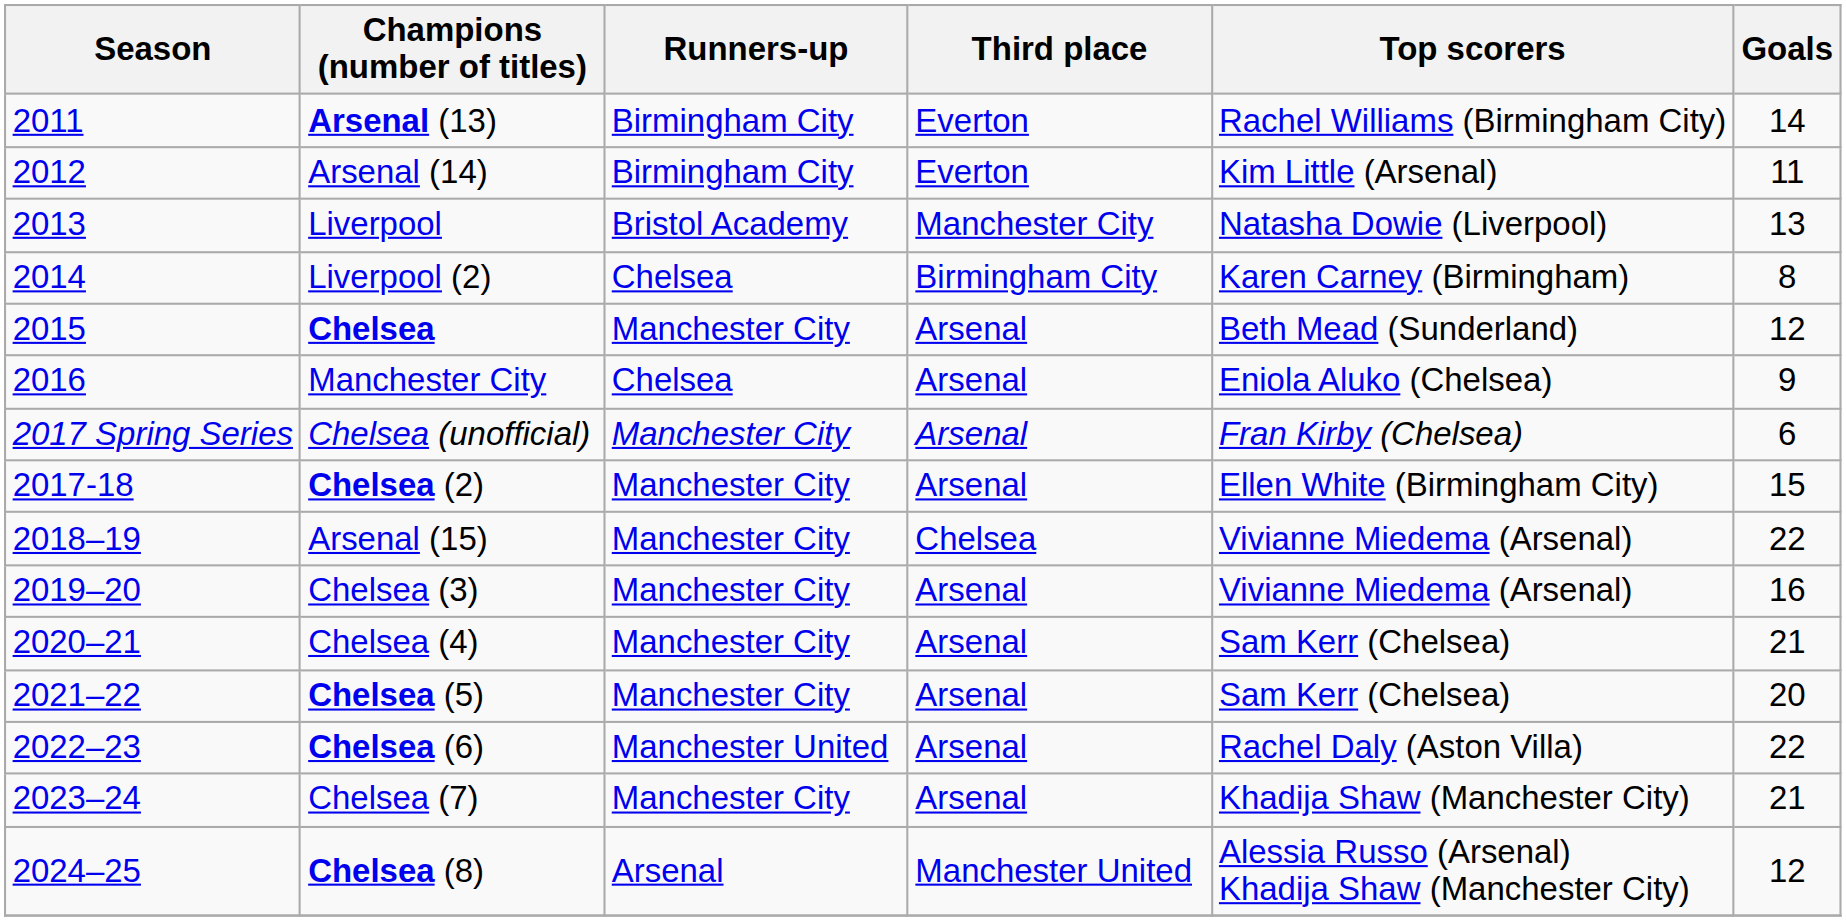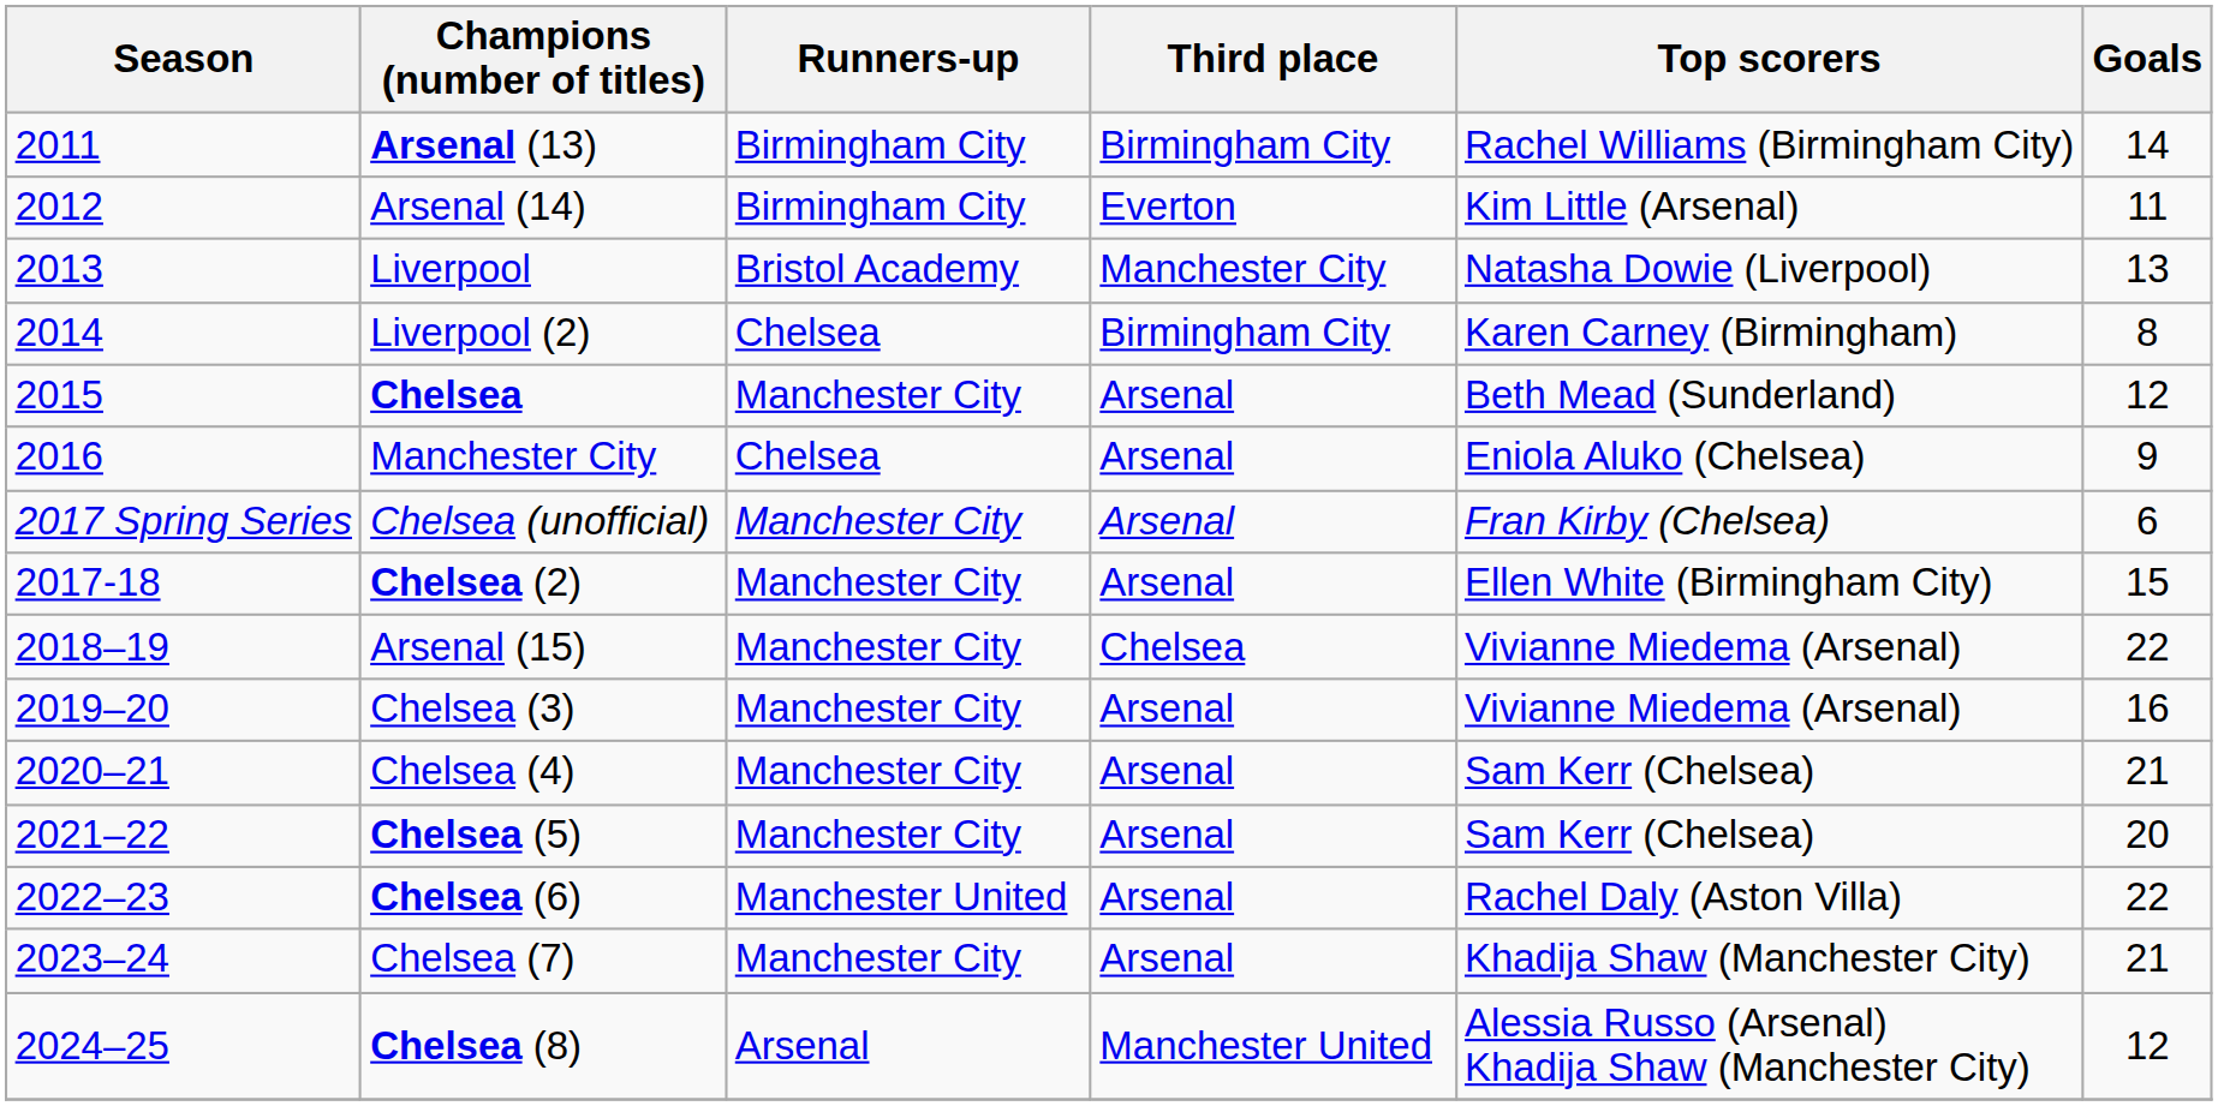 <table class="wikitable sortable">
 <tr>
 <th>Season</th>
 <th style="width: 140px;">Champions<br>(number of titles)</th>
 <th style="width: 140px;">Runners-up</th>
 <th style="width: 140px;">Third place</th>
 <th>Top scorers</th>
 <th>Goals</th>
 </tr>
 <tr>
 <td><a href='#'>2011</a></td>
 <td><strong><a href='#'>Arsenal</a></strong> (13)</td>
 <td><a href='#'>Birmingham City</a></td>
-<td><a href='#'>Everton</a></td>
+<td><a href='#'>Birmingham City</a></td>
 <td> <a href='#'>Rachel Williams</a> (Birmingham City)</td>
 <td style="text-align:center">14</td>
 </tr>
 <tr>
 <td><a href='#'>2012</a></td>
 <td><a href='#'>Arsenal</a> (14)</td>
 <td><a href='#'>Birmingham City</a></td>
 <td><a href='#'>Everton</a></td>
 <td> <a href='#'>Kim Little</a> (Arsenal)</td>
 <td style="text-align:center">11</td>
 </tr>
 <tr>
 <td><a href='#'>2013</a></td>
 <td><a href='#'>Liverpool</a></td>
 <td><a href='#'>Bristol Academy</a></td>
 <td><a href='#'>Manchester City</a></td>
 <td> <a href='#'>Natasha Dowie</a> (Liverpool)</td>
 <td style="text-align:center">13</td>
 </tr>
 <tr>
 <td><a href='#'>2014</a></td>
 <td><a href='#'>Liverpool</a> (2)</td>
 <td><a href='#'>Chelsea</a></td>
 <td><a href='#'>Birmingham City</a></td>
 <td> <a href='#'>Karen Carney</a> (Birmingham)</td>
 <td style="text-align:center">8</td>
 </tr>
 <tr>
 <td><a href='#'>2015</a></td>
 <td><strong><a href='#'>Chelsea</a></strong></td>
 <td><a href='#'>Manchester City</a></td>
 <td><a href='#'>Arsenal</a></td>
 <td> <a href='#'>Beth Mead</a> (Sunderland)</td>
 <td style="text-align:center">12</td>
 </tr>
 <tr>
 <td><a href='#'>2016</a></td>
 <td><a href='#'>Manchester City</a></td>
 <td><a href='#'>Chelsea</a></td>
 <td><a href='#'>Arsenal</a></td>
 <td> <a href='#'>Eniola Aluko</a> (Chelsea)</td>
 <td style="text-align:center">9</td>
 </tr>
 <tr>
 <td><em><a href='#'>2017 Spring Series</a></em></td>
 <td><em><a href='#'>Chelsea</a> (unofficial)</em></td>
 <td><em><a href='#'>Manchester City</a></em></td>
 <td><em><a href='#'>Arsenal</a></em></td>
 <td> <em><a href='#'>Fran Kirby</a> (Chelsea)</em></td>
 <td style="text-align:center">6</td>
 </tr>
 <tr>
 <td><a href='#'>2017-18</a></td>
 <td><strong><a href='#'>Chelsea</a></strong> (2)</td>
 <td><a href='#'>Manchester City</a></td>
 <td><a href='#'>Arsenal</a></td>
 <td> <a href='#'>Ellen White</a> (Birmingham City)</td>
 <td style="text-align: center;">15</td>
 </tr>
 <tr>
 <td><a href='#'>2018–19</a></td>
 <td><a href='#'>Arsenal</a> (15)</td>
 <td><a href='#'>Manchester City</a></td>
 <td><a href='#'>Chelsea</a></td>
 <td> <a href='#'>Vivianne Miedema</a> (Arsenal)</td>
 <td style="text-align:center">22</td>
 </tr>
 <tr>
 <td><a href='#'>2019–20</a></td>
 <td><a href='#'>Chelsea</a> (3)</td>
 <td><a href='#'>Manchester City</a></td>
 <td><a href='#'>Arsenal</a></td>
 <td> <a href='#'>Vivianne Miedema</a> (Arsenal)</td>
 <td style="text-align:center">16</td>
 </tr>
 <tr>
 <td><a href='#'>2020–21</a></td>
 <td><a href='#'>Chelsea</a> (4)</td>
 <td><a href='#'>Manchester City</a></td>
 <td><a href='#'>Arsenal</a></td>
 <td> <a href='#'>Sam Kerr</a> (Chelsea)</td>
 <td style="text-align:center">21</td>
 </tr>
 <tr>
 <td><a href='#'>2021–22</a></td>
 <td><strong><a href='#'>Chelsea</a></strong> (5)</td>
 <td><a href='#'>Manchester City</a></td>
 <td><a href='#'>Arsenal</a></td>
 <td> <a href='#'>Sam Kerr</a> (Chelsea)</td>
 <td style="text-align:center">20</td>
 </tr>
 <tr>
 <td><a href='#'>2022–23</a></td>
 <td><strong><a href='#'>Chelsea</a></strong> (6)</td>
 <td><a href='#'>Manchester United</a></td>
 <td><a href='#'>Arsenal</a></td>
 <td> <a href='#'>Rachel Daly</a> (Aston Villa)</td>
 <td style="text-align:center">22</td>
 </tr>
 <tr>
 <td><a href='#'>2023–24</a></td>
 <td><a href='#'>Chelsea</a> (7)</td>
 <td><a href='#'>Manchester City</a></td>
 <td><a href='#'>Arsenal</a></td>
 <td> <a href='#'>Khadija Shaw</a> (Manchester City)</td>
 <td style="text-align:center">21</td>
 </tr>
 <tr>
 <td><a href='#'>2024–25</a></td>
 <td><strong><a href='#'>Chelsea</a></strong> (8)</td>
 <td><a href='#'>Arsenal</a></td>
 <td><a href='#'>Manchester United</a></td>
 <td> <a href='#'>Alessia Russo</a> (Arsenal)<br> <a href='#'>Khadija Shaw</a> (Manchester City)</td>
 <td style="text-align:center">12</td>
 </tr>
 <tr>
 </tr>
 </table>
